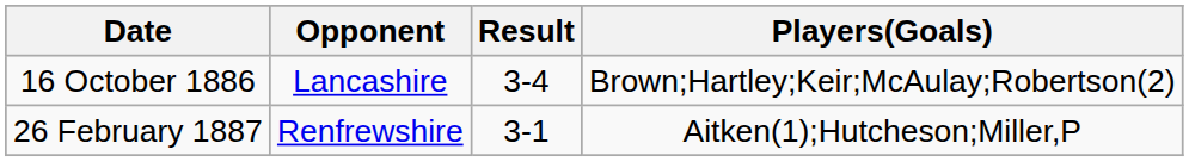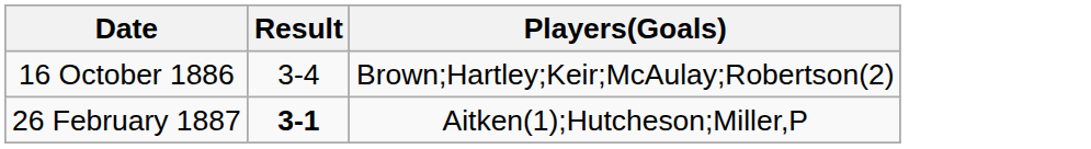 <table class="wikitable sortable" style="font-size:95%; text-align:center">
 <tr>
 <th>Date</th>
-<th>Opponent</th>
 <th>Result</th>
 <th>Players(Goals)</th>
 </tr>
 <tr>
 <td>16 October 1886</td>
-<td><a href='#'>Lancashire</a></td>
 <td>3-4</td>
 <td>Brown;Hartley;Keir;McAulay;Robertson(2)</td>
 </tr>
 <tr>
 <td>26 February 1887</td>
-<td><a href='#'>Renfrewshire</a></td>
-<td>3-1</td>
+<td><strong>3-1</strong></td>
 <td>Aitken(1);Hutcheson;Miller,P</td>
 </tr>
 </table>
